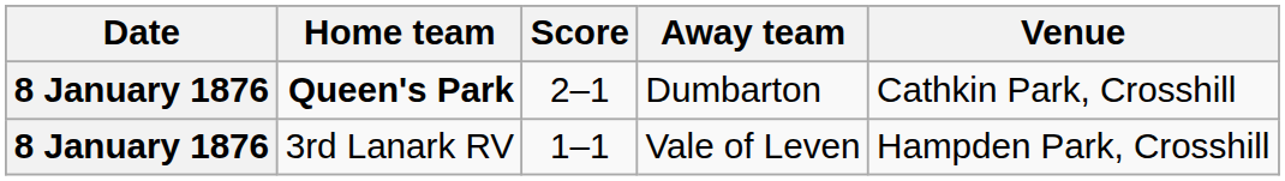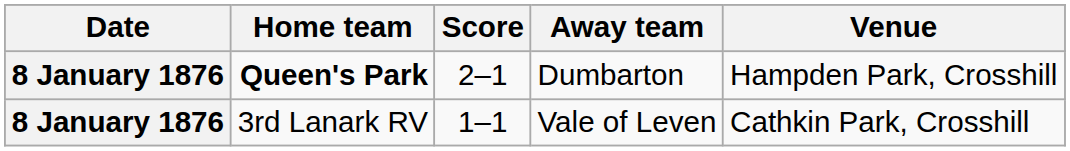 <table class="wikitable football-result-list" style="max-width: 80em; text-align: center">
 <tr>
 <th scope="col">Date</th>
 <th scope="col">Home team</th>
 <th scope="col">Score</th>
 <th scope="col">Away team</th>
 <th scope="col">Venue</th>
 </tr>
 <tr>
 <th scope="row">8 January 1876</th>
 <td align=right><strong>Queen's Park</strong></td>
 <td>2–1</td>
 <td align=left>Dumbarton</td>
-<td align=left>Cathkin Park, Crosshill</td>
+<td align=left>Hampden Park, Crosshill</td>
 </tr>
 <tr>
 <th scope="row">8 January 1876</th>
 <td align=right>3rd Lanark RV</td>
 <td>1–1</td>
 <td align=left>Vale of Leven</td>
-<td align=left>Hampden Park, Crosshill</td>
+<td align=left>Cathkin Park, Crosshill</td>
 </tr>
 </table>
